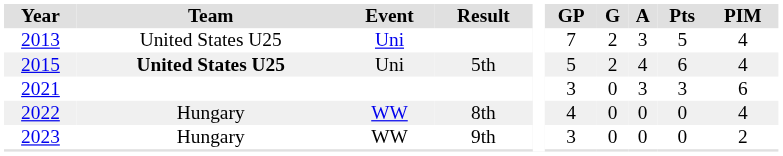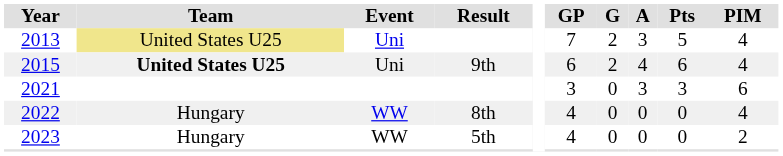 <table border="0" cellpadding="1" cellspacing="0" style="text-align:center; width:40em">
 <tr ALIGN="centre" bgcolor="#e0e0e0">
 <th>Year</th>
 <th>Team</th>
 <th>Event</th>
 <th>Result</th>
 <th rowspan="97" bgcolor="#ffffff"> </th>
 <th>GP</th>
 <th>G</th>
 <th>A</th>
 <th>Pts</th>
 <th>PIM</th>
 </tr>
 <tr>
 <td><a href='#'>2013</a></td>
-<td>United States U25</td>
+<td style="background: khaki;">United States U25</td>
 <td><a href='#'>Uni</a></td>
 <td></td>
 <td>7</td>
 <td>2</td>
 <td>3</td>
 <td>5</td>
 <td>4</td>
 </tr>
 <tr bgcolor="#f0f0f0">
 <td><a href='#'>2015</a></td>
 <td><strong>United States U25</strong></td>
 <td>Uni</td>
-<td>5th</td>
-<td>5</td>
+<td>9th</td>
+<td>6</td>
 <td>2</td>
 <td>4</td>
 <td>6</td>
 <td>4</td>
 </tr>
 <tr>
 <td><a href='#'>2021</a></td>
 <td></td>
 <td></td>
 <td></td>
 <td>3</td>
 <td>0</td>
 <td>3</td>
 <td>3</td>
 <td>6</td>
 </tr>
 <tr bgcolor="#f0f0f0">
 <td><a href='#'>2022</a></td>
 <td>Hungary</td>
 <td><a href='#'>WW</a></td>
 <td>8th</td>
 <td>4</td>
 <td>0</td>
 <td>0</td>
 <td>0</td>
 <td>4</td>
 </tr>
 <tr>
 <td><a href='#'>2023</a></td>
 <td>Hungary</td>
 <td>WW</td>
-<td>9th</td>
-<td>3</td>
+<td>5th</td>
+<td>4</td>
 <td>0</td>
 <td>0</td>
 <td>0</td>
 <td>2</td>
 </tr>
 <tr bgcolor="#e0e0e0">
 <th colspan=4></th>
 <th></th>
 <th></th>
 <th></th>
 <th></th>
 <th></th>
 </tr>
 </table>
